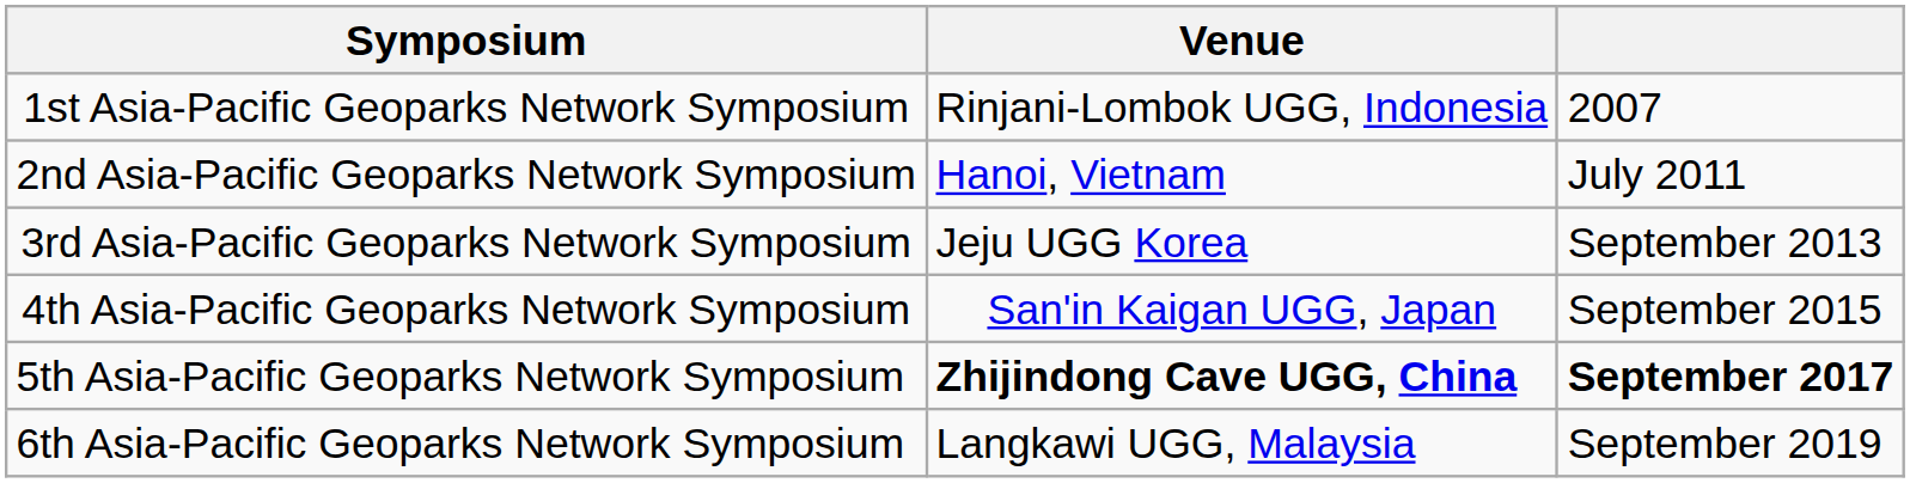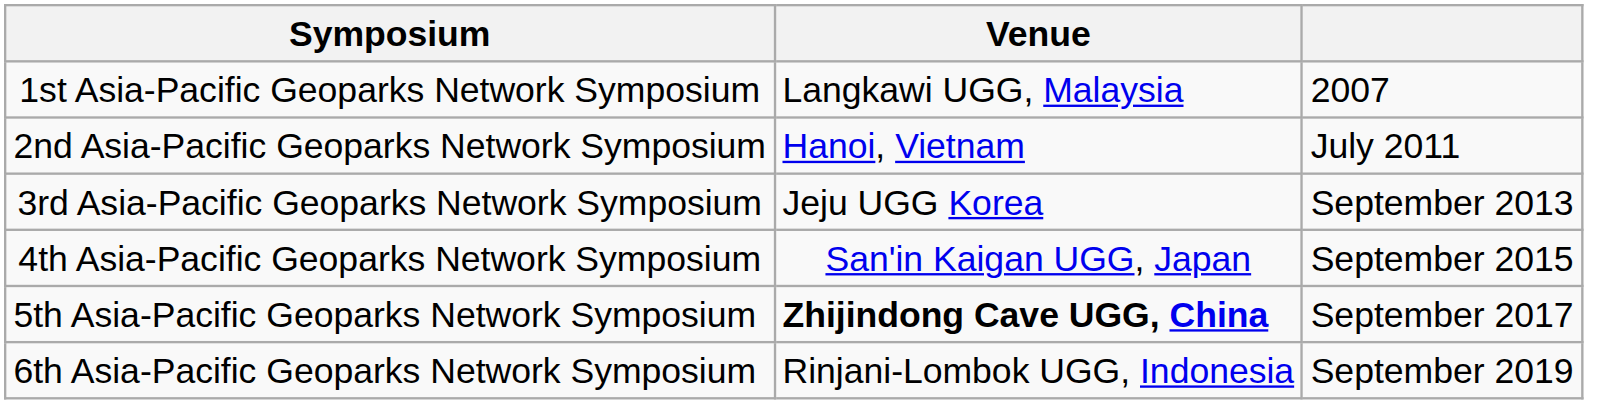 <table class="wikitable sortable" style="font-size: 95%;">
 <tr>
 <th>Symposium</th>
 <th>Venue</th>
 <th></th>
 </tr>
 <tr>
 <td align="center">1st Asia-Pacific Geoparks Network Symposium</td>
-<td>Rinjani-Lombok UGG, <a href='#'>Indonesia</a></td>
+<td>Langkawi UGG, <a href='#'>Malaysia</a></td>
 <td>2007</td>
 </tr>
 <tr>
 <td align="center">2nd Asia-Pacific Geoparks Network Symposium</td>
 <td><a href='#'>Hanoi</a>, <a href='#'>Vietnam</a></td>
 <td>July 2011</td>
 </tr>
 <tr>
 <td align="center">3rd Asia-Pacific Geoparks Network Symposium</td>
 <td>Jeju UGG  <a href='#'>Korea</a></td>
 <td>September 2013</td>
 </tr>
 <tr>
 <td align="center">4th Asia-Pacific Geoparks Network Symposium</td>
 <td align="center"><a href='#'>San'in Kaigan UGG</a>, <a href='#'>Japan</a></td>
 <td>September 2015</td>
 </tr>
 <tr>
 <td>5th Asia-Pacific Geoparks Network Symposium</td>
 <td><strong>Zhijindong Cave UGG, <a href='#'>China</a></strong></td>
-<td><strong>September 2017</strong></td>
+<td>September 2017</td>
 </tr>
 <tr>
 <td>6th Asia-Pacific Geoparks Network Symposium</td>
-<td>Langkawi UGG, <a href='#'>Malaysia</a></td>
+<td>Rinjani-Lombok UGG, <a href='#'>Indonesia</a></td>
 <td>September 2019</td>
 </tr>
 </table>
